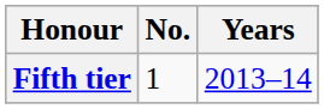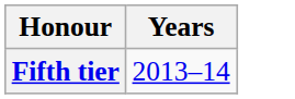 <table class="wikitable plainrowheaders">
 <tr>
 <th scope=col>Honour</th>
-<th scope=col>No.</th>
 <th scope=col>Years</th>
 </tr>
 <tr>
 <th scope=row><a href='#'>Fifth tier</a></th>
-<td>1</td>
 <td><a href='#'>2013–14</a></td>
 </tr>
 </table>
